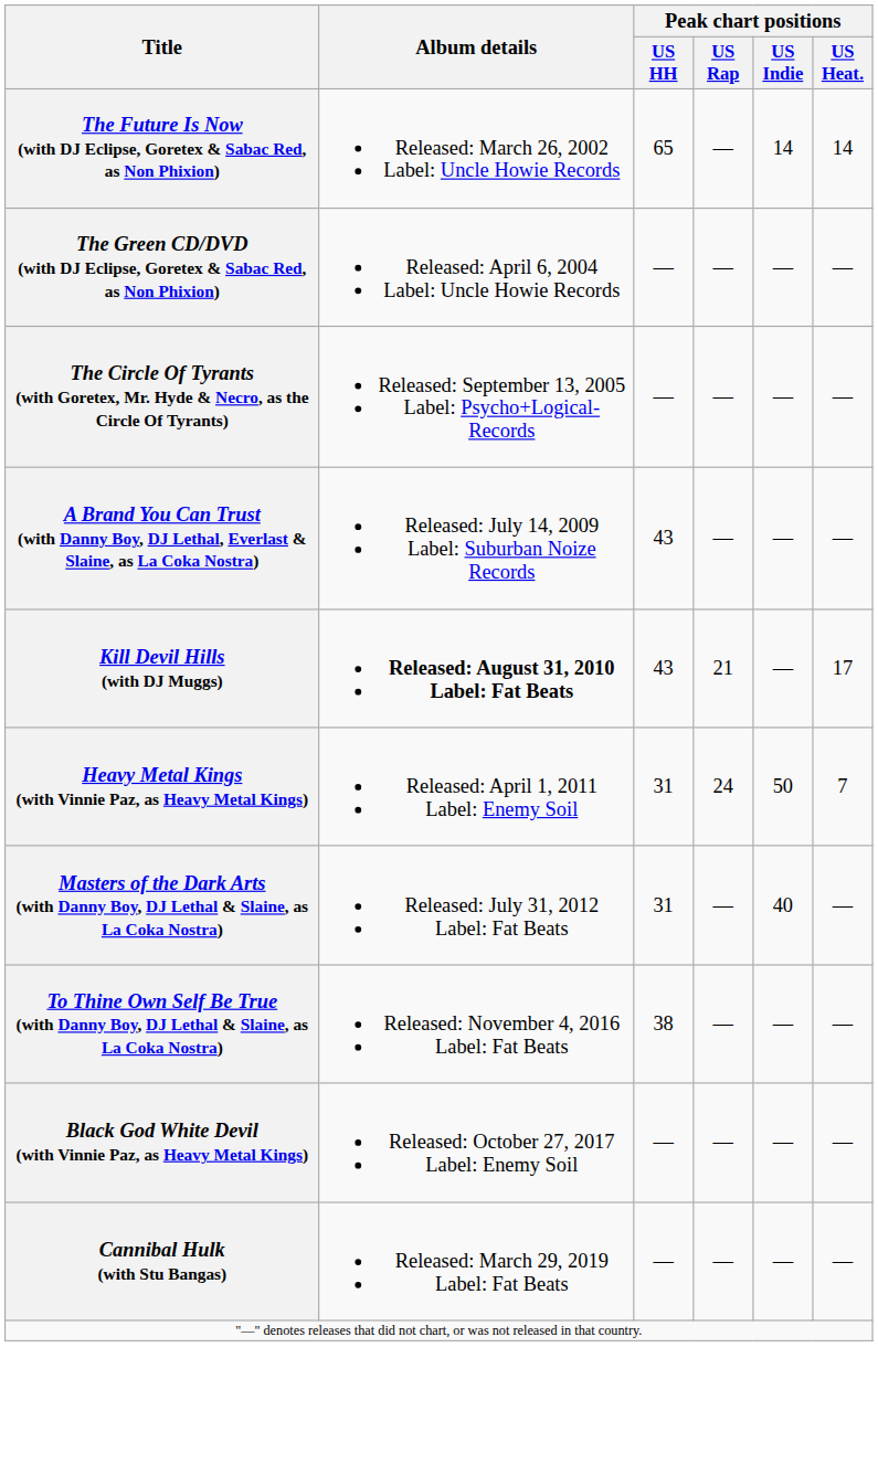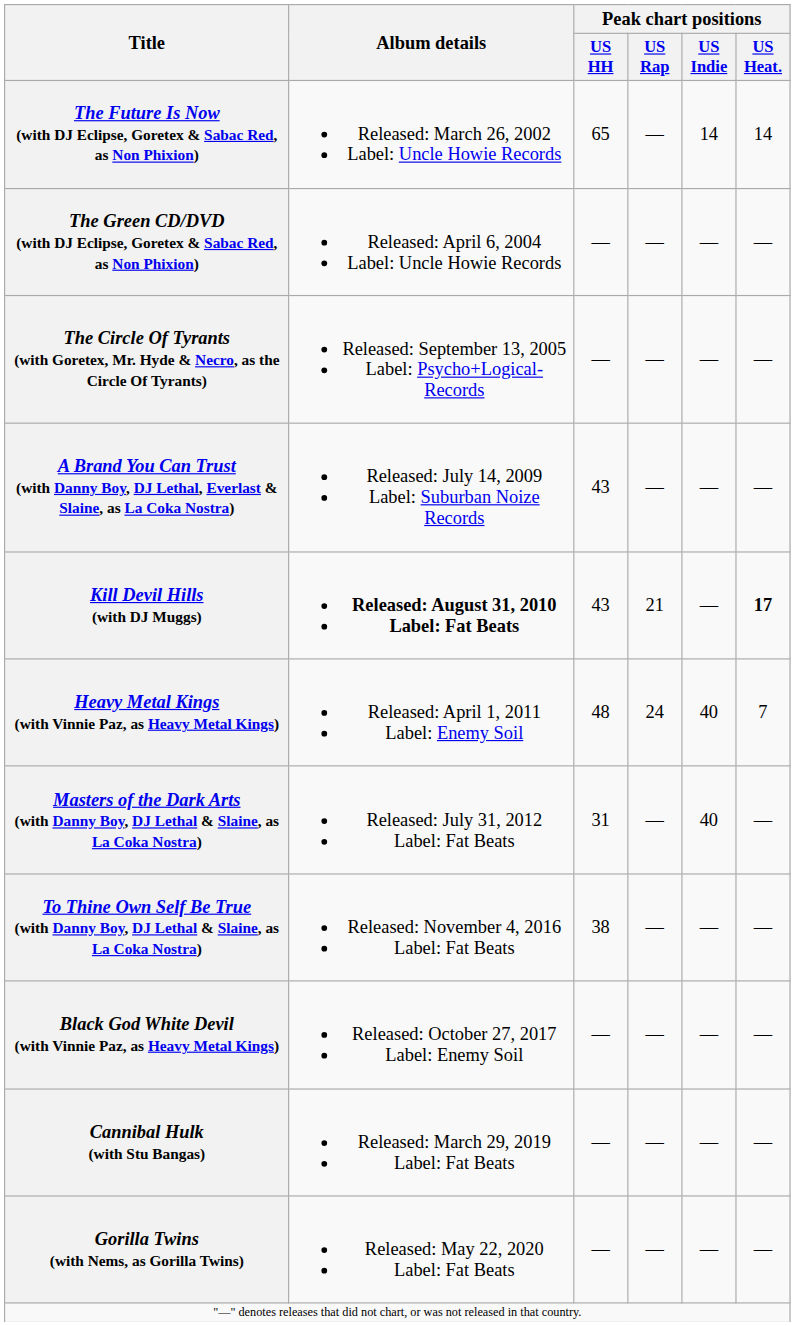 <table class="wikitable plainrowheaders" style="text-align:center;">
 <tr>
 <th rowspan="2" scope="col" style="width:15em;">Title</th>
 <th rowspan="2" scope="col" style="width:15em;">Album details</th>
 <th colspan="4">Peak chart positions</th>
 </tr>
 <tr>
 <th scope="col" style="width:2.8em;font-size:90%;"><a href='#'>US HH</a></th>
 <th scope="col" style="width:2.8em;font-size:90%;"><a href='#'>US Rap</a></th>
 <th scope="col" style="width:2.8em;font-size:90%;"><a href='#'>US Indie</a></th>
 <th scope="col" style="width:2.8em;font-size:90%;"><a href='#'>US Heat.</a></th>
 </tr>
 <tr>
 <th scope="row"><em><a href='#'>The Future Is Now</a></em><br><small>(with DJ Eclipse, Goretex & <a href='#'>Sabac Red</a>, as <a href='#'>Non Phixion</a>)</small></th>
 <td><br><ul><li>Released: March 26, 2002</li><li>Label: <a href='#'>Uncle Howie Records</a></li></ul></td>
 <td>65</td>
 <td>—</td>
 <td>14</td>
 <td>14</td>
 </tr>
 <tr>
 <th scope="row"><em>The Green CD/DVD</em><br><small>(with DJ Eclipse, Goretex & <a href='#'>Sabac Red</a>, as <a href='#'>Non Phixion</a>)</small></th>
 <td><br><ul><li>Released: April 6, 2004</li><li>Label: Uncle Howie Records</li></ul></td>
 <td>—</td>
 <td>—</td>
 <td>—</td>
 <td>—</td>
 </tr>
 <tr>
 <th scope="row"><em>The Circle Of Tyrants</em><br><small>(with Goretex, Mr. Hyde & <a href='#'>Necro</a>, as the Circle Of Tyrants)</small></th>
 <td><br><ul><li>Released: September 13, 2005</li><li>Label: <a href='#'>Psycho+Logical-Records</a></li></ul></td>
 <td>—</td>
 <td>—</td>
 <td>—</td>
 <td>—</td>
 </tr>
 <tr>
 <th scope="row"><em><a href='#'>A Brand You Can Trust</a></em><br><small>(with <a href='#'>Danny Boy</a>, <a href='#'>DJ Lethal</a>, <a href='#'>Everlast</a> & <a href='#'>Slaine</a>, as <a href='#'>La Coka Nostra</a>)</small></th>
 <td><br><ul><li>Released: July 14, 2009</li><li>Label: <a href='#'>Suburban Noize Records</a></li></ul></td>
 <td>43</td>
 <td>—</td>
 <td>—</td>
 <td>—</td>
 </tr>
 <tr>
 <th scope="row"><em><a href='#'>Kill Devil Hills</a></em><br><small>(with DJ Muggs)</small></th>
 <td><strong><br><ul><li>Released: August 31, 2010</li><li>Label: Fat Beats</li></ul></strong></td>
 <td>43</td>
 <td>21</td>
 <td>—</td>
-<td>17</td>
+<td><strong>17</strong></td>
 </tr>
 <tr>
 <th scope="row"><em><a href='#'>Heavy Metal Kings</a></em><br><small>(with Vinnie Paz, as <a href='#'>Heavy Metal Kings</a>)</small></th>
 <td><br><ul><li>Released: April 1, 2011</li><li>Label: <a href='#'>Enemy Soil</a></li></ul></td>
-<td>31</td>
+<td>48</td>
 <td>24</td>
-<td>50</td>
+<td>40</td>
 <td>7</td>
 </tr>
 <tr>
 <th scope="row"><em><a href='#'>Masters of the Dark Arts</a></em><br><small>(with <a href='#'>Danny Boy</a>, <a href='#'>DJ Lethal</a> & <a href='#'>Slaine</a>, as <a href='#'>La Coka Nostra</a>)</small></th>
 <td><br><ul><li>Released: July 31, 2012</li><li>Label: Fat Beats</li></ul></td>
 <td>31</td>
 <td>—</td>
 <td>40</td>
 <td>—</td>
 </tr>
 <tr>
 <th scope="row"><em><a href='#'>To Thine Own Self Be True</a></em><br><small>(with <a href='#'>Danny Boy</a>, <a href='#'>DJ Lethal</a> & <a href='#'>Slaine</a>, as <a href='#'>La Coka Nostra</a>)</small></th>
 <td><br><ul><li>Released: November 4, 2016</li><li>Label: Fat Beats</li></ul></td>
 <td>38</td>
 <td>—</td>
 <td>—</td>
 <td>—</td>
 </tr>
 <tr>
 <th scope="row"><em>Black God White Devil</em><br><small>(with Vinnie Paz, as <a href='#'>Heavy Metal Kings</a>)</small></th>
 <td><br><ul><li>Released: October 27, 2017</li><li>Label: Enemy Soil</li></ul></td>
 <td>—</td>
 <td>—</td>
 <td>—</td>
 <td>—</td>
 </tr>
 <tr>
 <th scope="row"><em>Cannibal Hulk</em><br><small>(with Stu Bangas)</small></th>
 <td><br><ul><li>Released: March 29, 2019</li><li>Label: Fat Beats</li></ul></td>
 <td>—</td>
 <td>—</td>
 <td>—</td>
 <td>—</td>
 </tr>
 <tr>
+<th scope="row"><em>Gorilla Twins</em><br><small>(with Nems, as Gorilla Twins)</small></th>
+<td><br><ul><li>Released: May 22, 2020</li><li>Label: Fat Beats</li></ul></td>
+<td>—</td>
+<td>—</td>
+<td>—</td>
+<td>—</td>
+</tr>
+<tr>
 <td colspan="6" style="text-align:center; font-size:8pt;">"—" denotes releases that did not chart, or was not released in that country.</td>
 </tr>
 </table>
